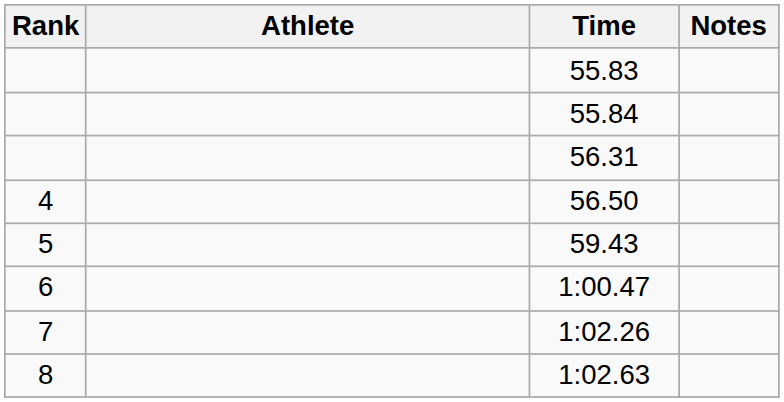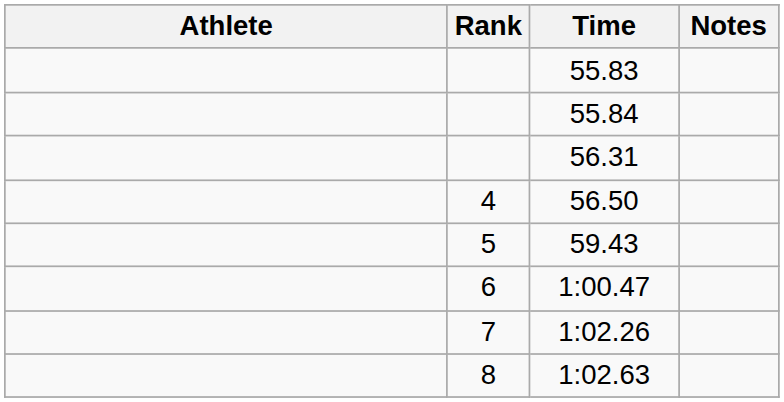 <table class="wikitable" style="text-align:center">
 <tr>
+<th width=250>Athlete</th>
 <th width=40>Rank</th>
-<th width=250>Athlete</th>
 <th width=80>Time</th>
 <th width=50>Notes</th>
 </tr>
 <tr>
+<td align=left></td>
 <td></td>
-<td align=left></td>
 <td>55.83</td>
 <td></td>
 </tr>
 <tr>
+<td align=left></td>
 <td></td>
-<td align=left></td>
 <td>55.84</td>
 <td></td>
 </tr>
 <tr>
+<td align=left></td>
 <td></td>
-<td align=left></td>
 <td>56.31</td>
 <td></td>
 </tr>
 <tr>
+<td align=left></td>
 <td>4</td>
-<td align=left></td>
 <td>56.50</td>
 <td></td>
 </tr>
 <tr>
+<td align=left></td>
 <td>5</td>
-<td align=left></td>
 <td>59.43</td>
 <td></td>
 </tr>
 <tr>
+<td align=left></td>
 <td>6</td>
-<td align=left></td>
 <td>1:00.47</td>
 <td></td>
 </tr>
 <tr>
+<td align=left></td>
 <td>7</td>
-<td align=left></td>
 <td>1:02.26</td>
 <td></td>
 </tr>
 <tr>
+<td align=left></td>
 <td>8</td>
-<td align=left></td>
 <td>1:02.63</td>
 <td></td>
 </tr>
 </table>
